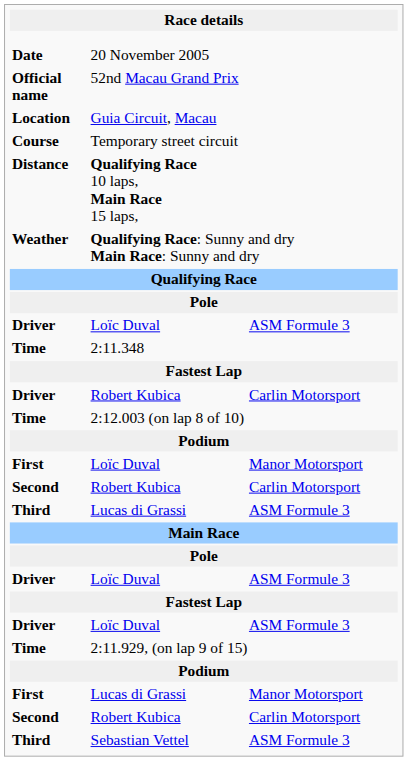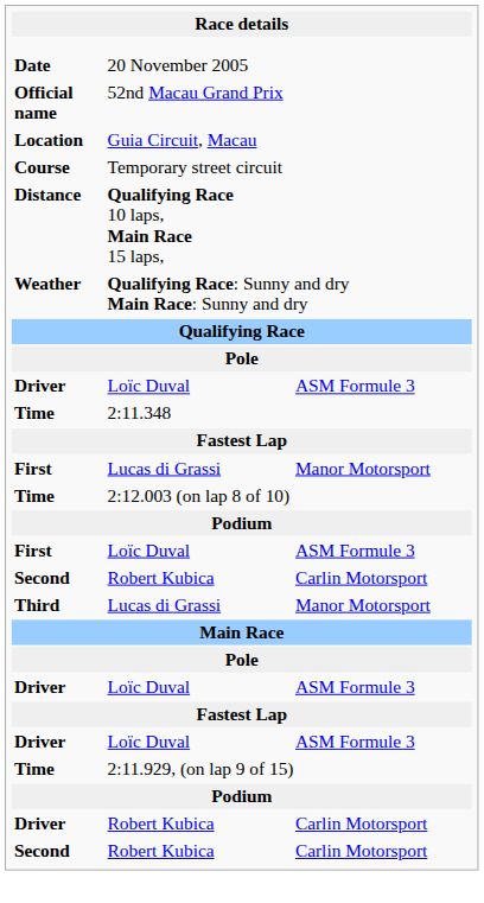 <table class="infobox" align="right" cellpadding="2" style="float:right; width: 26em; ">
 <tr>
 <th colspan="3" style="background:#efefef;">Race details</th>
 </tr>
 <tr>
 <td colspan="3" style="text-align:center;"></td>
 </tr>
 <tr>
 <td colspan="3" style="text-align:center;"></td>
 </tr>
 <tr>
 <td style="width: 20%;"><strong>Date</strong></td>
 <td>20 November 2005</td>
 </tr>
 <tr>
 <td><strong>Official name</strong></td>
 <td colspan=2>52nd <a href='#'>Macau Grand Prix</a></td>
 </tr>
 <tr>
 <td><strong>Location</strong></td>
 <td colspan=2><a href='#'>Guia Circuit</a>, <a href='#'>Macau</a></td>
 </tr>
 <tr>
 <td><strong>Course</strong></td>
 <td colspan=2>Temporary street circuit<br></td>
 </tr>
 <tr>
 <td><strong>Distance</strong></td>
 <td colspan=2><strong>Qualifying Race</strong><br>10 laps, <br><strong>Main Race</strong><br>15 laps, </td>
 </tr>
 <tr>
 <td><strong>Weather</strong></td>
 <td colspan=2><strong>Qualifying Race</strong>: Sunny and dry<br><strong>Main Race</strong>: Sunny and dry</td>
 </tr>
 <tr>
 <td colspan="3" style="text-align:center; background-color:#99ccff"><strong>Qualifying Race</strong></td>
 </tr>
 <tr>
 <th colspan="3" style="background:#efefef;">Pole</th>
 </tr>
 <tr>
 <td><strong>Driver</strong></td>
 <td> <a href='#'>Loïc Duval</a></td>
 <td><a href='#'>ASM Formule 3</a></td>
 </tr>
 <tr>
 <td><strong>Time</strong></td>
 <td colspan=2>2:11.348</td>
 </tr>
 <tr>
 <th colspan="3" style="background:#efefef;">Fastest Lap</th>
 </tr>
 <tr>
-<td><strong>Driver</strong></td>
-<td> <a href='#'>Robert Kubica</a></td>
-<td><a href='#'>Carlin Motorsport</a></td>
+<td><strong>First</strong></td>
+<td> <a href='#'>Lucas di Grassi</a></td>
+<td><a href='#'>Manor Motorsport</a></td>
 </tr>
 <tr>
 <td><strong>Time</strong></td>
 <td colspan=2>2:12.003 (on lap 8 of 10)</td>
 </tr>
 <tr>
 <th colspan="3" style="background:#efefef;">Podium</th>
 </tr>
 <tr>
 <td><strong>First</strong></td>
 <td> <a href='#'>Loïc Duval</a></td>
-<td><a href='#'>Manor Motorsport</a></td>
+<td><a href='#'>ASM Formule 3</a></td>
 </tr>
 <tr>
 <td><strong>Second</strong></td>
 <td> <a href='#'>Robert Kubica</a></td>
 <td><a href='#'>Carlin Motorsport</a></td>
 </tr>
 <tr>
 <td><strong>Third</strong></td>
 <td> <a href='#'>Lucas di Grassi</a></td>
-<td><a href='#'>ASM Formule 3</a></td>
+<td><a href='#'>Manor Motorsport</a></td>
 </tr>
 <tr>
 <td colspan="3" style="text-align:center; background-color:#99ccff"><strong>Main Race</strong></td>
 </tr>
 <tr>
 <th colspan="3" style="background:#efefef;">Pole</th>
 </tr>
 <tr>
 <td><strong>Driver</strong></td>
 <td> <a href='#'>Loïc Duval</a></td>
 <td><a href='#'>ASM Formule 3</a></td>
 </tr>
 <tr>
 <th colspan="3" style="background:#efefef;">Fastest Lap</th>
 </tr>
 <tr>
 <td><strong>Driver</strong></td>
 <td> <a href='#'>Loïc Duval</a></td>
 <td><a href='#'>ASM Formule 3</a></td>
 </tr>
 <tr>
 <td><strong>Time</strong></td>
 <td colspan=2>2:11.929, (on lap 9 of 15)</td>
 </tr>
 <tr>
 <th colspan="3" style="background:#efefef;">Podium</th>
 </tr>
 <tr>
-<td><strong>First</strong></td>
-<td> <a href='#'>Lucas di Grassi</a></td>
-<td><a href='#'>Manor Motorsport</a></td>
+<td><strong>Driver</strong></td>
+<td> <a href='#'>Robert Kubica</a></td>
+<td><a href='#'>Carlin Motorsport</a></td>
 </tr>
 <tr>
 <td><strong>Second</strong></td>
 <td> <a href='#'>Robert Kubica</a></td>
 <td><a href='#'>Carlin Motorsport</a></td>
 </tr>
-<tr>
-<td><strong>Third</strong></td>
-<td> <a href='#'>Sebastian Vettel</a></td>
-<td><a href='#'>ASM Formule 3</a></td>
-</tr>
 </table>
